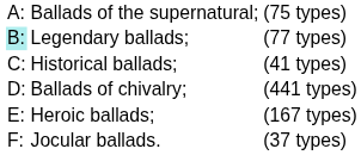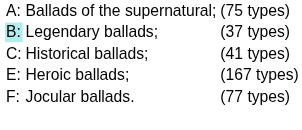 <table>
 <tr valign=top>
 <td>A:</td>
 <td>Ballads of the supernatural;</td>
 <td>(75 types)</td>
 </tr>
 <tr valign=top>
 <td style="background: paleturquoise;">B:</td>
 <td>Legendary ballads;</td>
-<td>(77 types)</td>
+<td>(37 types)</td>
 </tr>
 <tr valign=top>
 <td>C:</td>
 <td>Historical ballads;</td>
 <td>(41 types)</td>
-</tr>
-<tr valign=top>
-<td>D:</td>
-<td>Ballads of chivalry;</td>
-<td>(441 types)</td>
 </tr>
 <tr valign=top>
 <td>E:</td>
 <td>Heroic ballads;</td>
 <td>(167 types)</td>
 </tr>
 <tr valign=top>
 <td>F:</td>
 <td>Jocular ballads.</td>
-<td>(37 types)</td>
+<td>(77 types)</td>
 </tr>
 </table>
